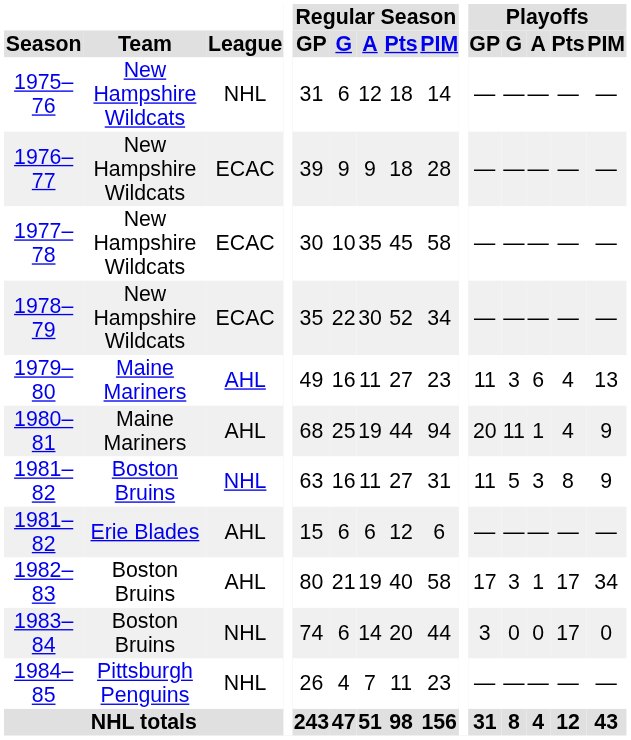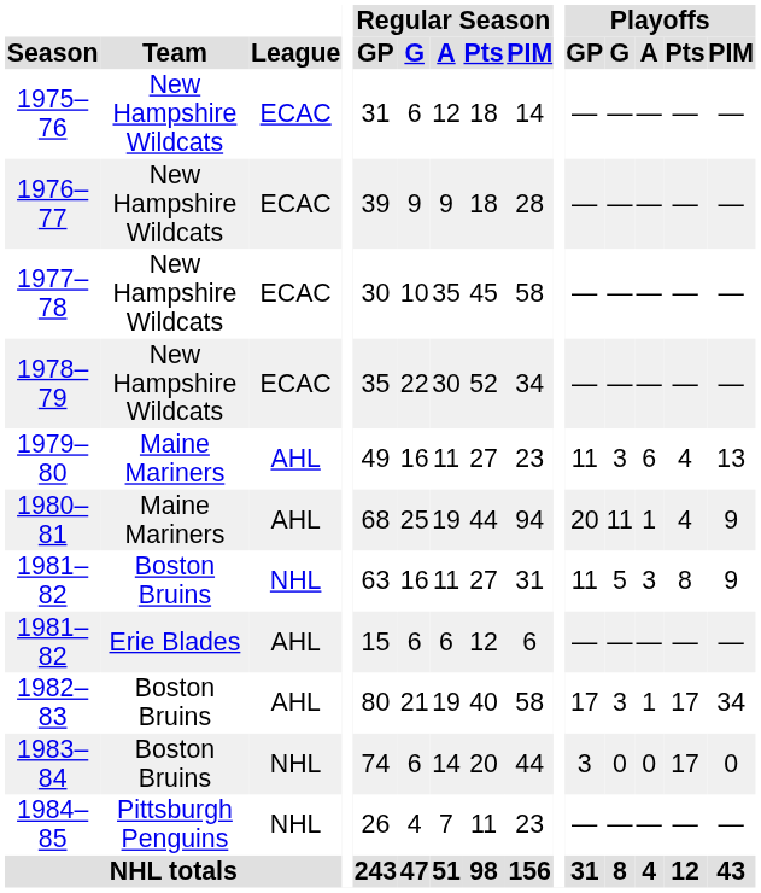 <table border="0" cellpadding="1" cellspacing="0" style="text-align:center; width:75%">
 <tr bgcolor="#e0e0e0">
 <th colspan="3"  bgcolor="#ffffff"> </th>
 <th rowspan="99" bgcolor="#ffffff"> </th>
 <th colspan="5">Regular Season</th>
 <th rowspan="99" bgcolor="#ffffff"> </th>
 <th colspan="5">Playoffs</th>
 </tr>
 <tr bgcolor="#e0e0e0">
 <th>Season</th>
 <th>Team</th>
 <th>League</th>
 <th>GP</th>
 <th><a href='#'>G</a></th>
 <th><a href='#'>A</a></th>
 <th><a href='#'>Pts</a></th>
 <th><a href='#'>PIM</a></th>
 <th>GP</th>
 <th>G</th>
 <th>A</th>
 <th>Pts</th>
 <th>PIM</th>
 </tr>
 <tr>
 <td><a href='#'>1975–76</a></td>
 <td><a href='#'>New Hampshire Wildcats</a></td>
-<td>NHL</td>
+<td><a href='#'>ECAC</a></td>
 <td>31</td>
 <td>6</td>
 <td>12</td>
 <td>18</td>
 <td>14</td>
 <td>—</td>
 <td>—</td>
 <td>—</td>
 <td>—</td>
 <td>—</td>
 </tr>
 <tr bgcolor="#f0f0f0">
 <td><a href='#'>1976–77</a></td>
 <td>New Hampshire Wildcats</td>
 <td>ECAC</td>
 <td>39</td>
 <td>9</td>
 <td>9</td>
 <td>18</td>
 <td>28</td>
 <td>—</td>
 <td>—</td>
 <td>—</td>
 <td>—</td>
 <td>—</td>
 </tr>
 <tr>
 <td><a href='#'>1977–78</a></td>
 <td>New Hampshire Wildcats</td>
 <td>ECAC</td>
 <td>30</td>
 <td>10</td>
 <td>35</td>
 <td>45</td>
 <td>58</td>
 <td>—</td>
 <td>—</td>
 <td>—</td>
 <td>—</td>
 <td>—</td>
 </tr>
 <tr bgcolor="#f0f0f0">
 <td><a href='#'>1978–79</a></td>
 <td>New Hampshire Wildcats</td>
 <td>ECAC</td>
 <td>35</td>
 <td>22</td>
 <td>30</td>
 <td>52</td>
 <td>34</td>
 <td>—</td>
 <td>—</td>
 <td>—</td>
 <td>—</td>
 <td>—</td>
 </tr>
 <tr>
 <td><a href='#'>1979–80</a></td>
 <td><a href='#'>Maine Mariners</a></td>
 <td><a href='#'>AHL</a></td>
 <td>49</td>
 <td>16</td>
 <td>11</td>
 <td>27</td>
 <td>23</td>
 <td>11</td>
 <td>3</td>
 <td>6</td>
 <td>4</td>
 <td>13</td>
 </tr>
 <tr bgcolor="#f0f0f0">
 <td><a href='#'>1980–81</a></td>
 <td>Maine Mariners</td>
 <td>AHL</td>
 <td>68</td>
 <td>25</td>
 <td>19</td>
 <td>44</td>
 <td>94</td>
 <td>20</td>
 <td>11</td>
 <td>1</td>
 <td>4</td>
 <td>9</td>
 </tr>
 <tr>
 <td><a href='#'>1981–82</a></td>
 <td><a href='#'>Boston Bruins</a></td>
 <td><a href='#'>NHL</a></td>
 <td>63</td>
 <td>16</td>
 <td>11</td>
 <td>27</td>
 <td>31</td>
 <td>11</td>
 <td>5</td>
 <td>3</td>
 <td>8</td>
 <td>9</td>
 </tr>
 <tr bgcolor="#f0f0f0">
 <td><a href='#'>1981–82</a></td>
 <td><a href='#'>Erie Blades</a></td>
 <td>AHL</td>
 <td>15</td>
 <td>6</td>
 <td>6</td>
 <td>12</td>
 <td>6</td>
 <td>—</td>
 <td>—</td>
 <td>—</td>
 <td>—</td>
 <td>—</td>
 </tr>
 <tr>
 <td><a href='#'>1982–83</a></td>
 <td>Boston Bruins</td>
 <td>AHL</td>
 <td>80</td>
 <td>21</td>
 <td>19</td>
 <td>40</td>
 <td>58</td>
 <td>17</td>
 <td>3</td>
 <td>1</td>
 <td>17</td>
 <td>34</td>
 </tr>
 <tr bgcolor="#f0f0f0">
 <td><a href='#'>1983–84</a></td>
 <td>Boston Bruins</td>
 <td>NHL</td>
 <td>74</td>
 <td>6</td>
 <td>14</td>
 <td>20</td>
 <td>44</td>
 <td>3</td>
 <td>0</td>
 <td>0</td>
 <td>17</td>
 <td>0</td>
 </tr>
 <tr>
 <td><a href='#'>1984–85</a></td>
 <td><a href='#'>Pittsburgh Penguins</a></td>
 <td>NHL</td>
 <td>26</td>
 <td>4</td>
 <td>7</td>
 <td>11</td>
 <td>23</td>
 <td>—</td>
 <td>—</td>
 <td>—</td>
 <td>—</td>
 <td>—</td>
 </tr>
 <tr bgcolor="#e0e0e0">
 <th colspan="3">NHL totals</th>
 <th>243</th>
 <th>47</th>
 <th>51</th>
 <th>98</th>
 <th>156</th>
 <th>31</th>
 <th>8</th>
 <th>4</th>
 <th>12</th>
 <th>43</th>
 </tr>
 </table>
